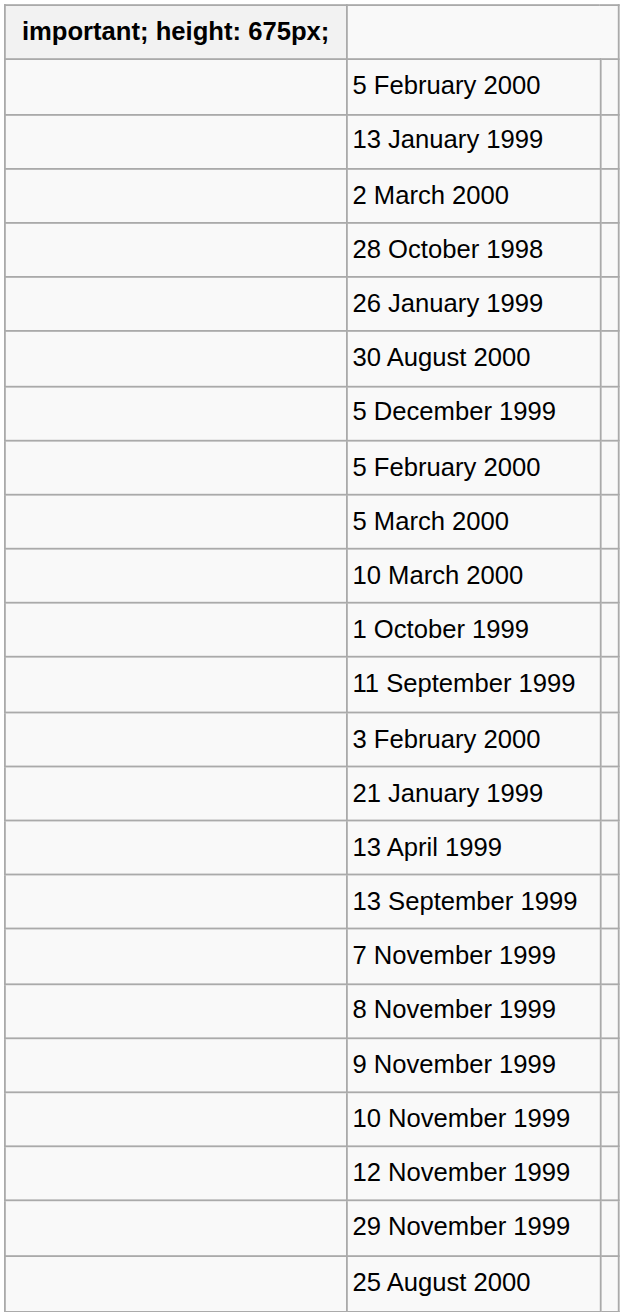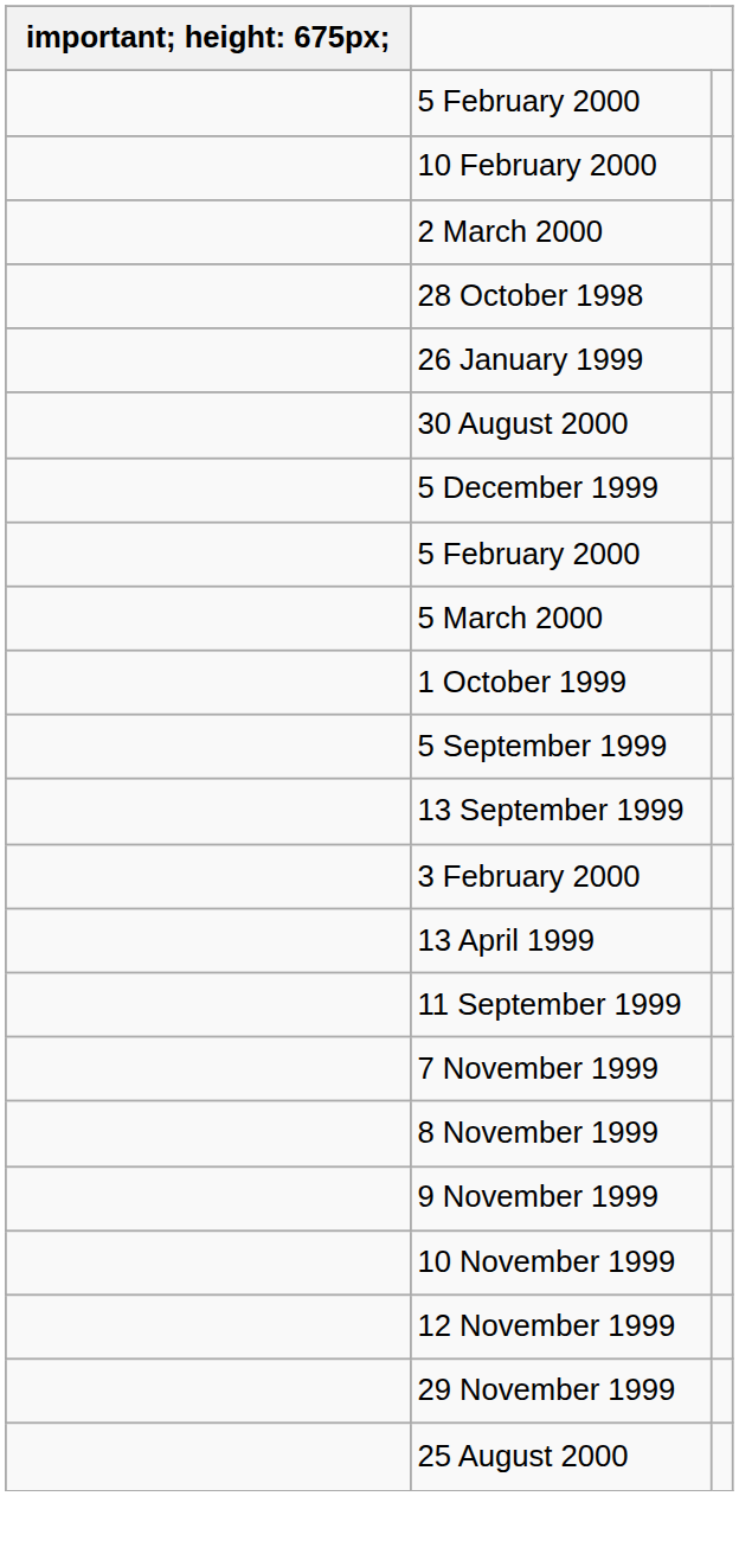 <table class="wikitable" style="font-size: 89%; float: left; width: 24em; margin-right: 1em; line-height: 1.65em">
 <tr>
 <th>important; height: 675px;</th>
 </tr>
 <tr>
 <td></td>
 <td>5 February 2000</td>
 <td><small></small></td>
 </tr>
 <tr>
 <td></td>
-<td>13 January 1999</td>
+<td>10 February 2000</td>
 <td><small></small></td>
 </tr>
 <tr>
 <td></td>
 <td>2 March 2000</td>
 <td><small></small></td>
 </tr>
 <tr>
 <td></td>
 <td>28 October 1998</td>
 <td><small></small></td>
 </tr>
 <tr>
 <td></td>
 <td>26 January 1999</td>
 <td><small></small></td>
 </tr>
 <tr>
 <td></td>
 <td>30 August 2000</td>
 <td><small></small></td>
 </tr>
 <tr>
 <td></td>
 <td>5 December 1999</td>
 <td><small></small></td>
 </tr>
 <tr>
 <td></td>
 <td>5 February 2000</td>
 <td><small></small></td>
 </tr>
 <tr>
 <td></td>
 <td>5 March 2000</td>
 <td><small></small></td>
 </tr>
 <tr>
 <td></td>
-<td>10 March 2000</td>
-<td><small></small></td>
-</tr>
-<tr>
-<td></td>
 <td>1 October 1999</td>
 <td><small></small></td>
 </tr>
 <tr>
 <td></td>
-<td>11 September 1999</td>
+<td>5 September 1999</td>
+<td><small></small></td>
+</tr>
+<tr>
+<td></td>
+<td>13 September 1999</td>
 <td><small></small></td>
 </tr>
 <tr>
 <td></td>
 <td>3 February 2000</td>
 <td><small></small></td>
 </tr>
 <tr>
 <td></td>
-<td>21 January 1999</td>
-<td><small></small></td>
-</tr>
-<tr>
-<td></td>
 <td>13 April 1999</td>
 <td><small></small></td>
 </tr>
 <tr>
 <td></td>
-<td>13 September 1999</td>
+<td>11 September 1999</td>
 <td><small></small></td>
 </tr>
 <tr>
 <td></td>
 <td>7 November 1999</td>
 <td><small></small></td>
 </tr>
 <tr>
 <td></td>
 <td>8 November 1999</td>
 <td><small></small></td>
 </tr>
 <tr>
 <td></td>
 <td>9 November 1999</td>
 <td><small></small></td>
 </tr>
 <tr>
 <td></td>
 <td>10 November 1999</td>
 <td><small></small></td>
 </tr>
 <tr>
 <td></td>
 <td>12 November 1999</td>
 <td><small></small></td>
 </tr>
 <tr>
 <td></td>
 <td>29 November 1999</td>
 <td><small></small></td>
 </tr>
 <tr>
 <td></td>
 <td>25 August 2000</td>
 <td><small></small> </td>
 </tr>
 </table>
